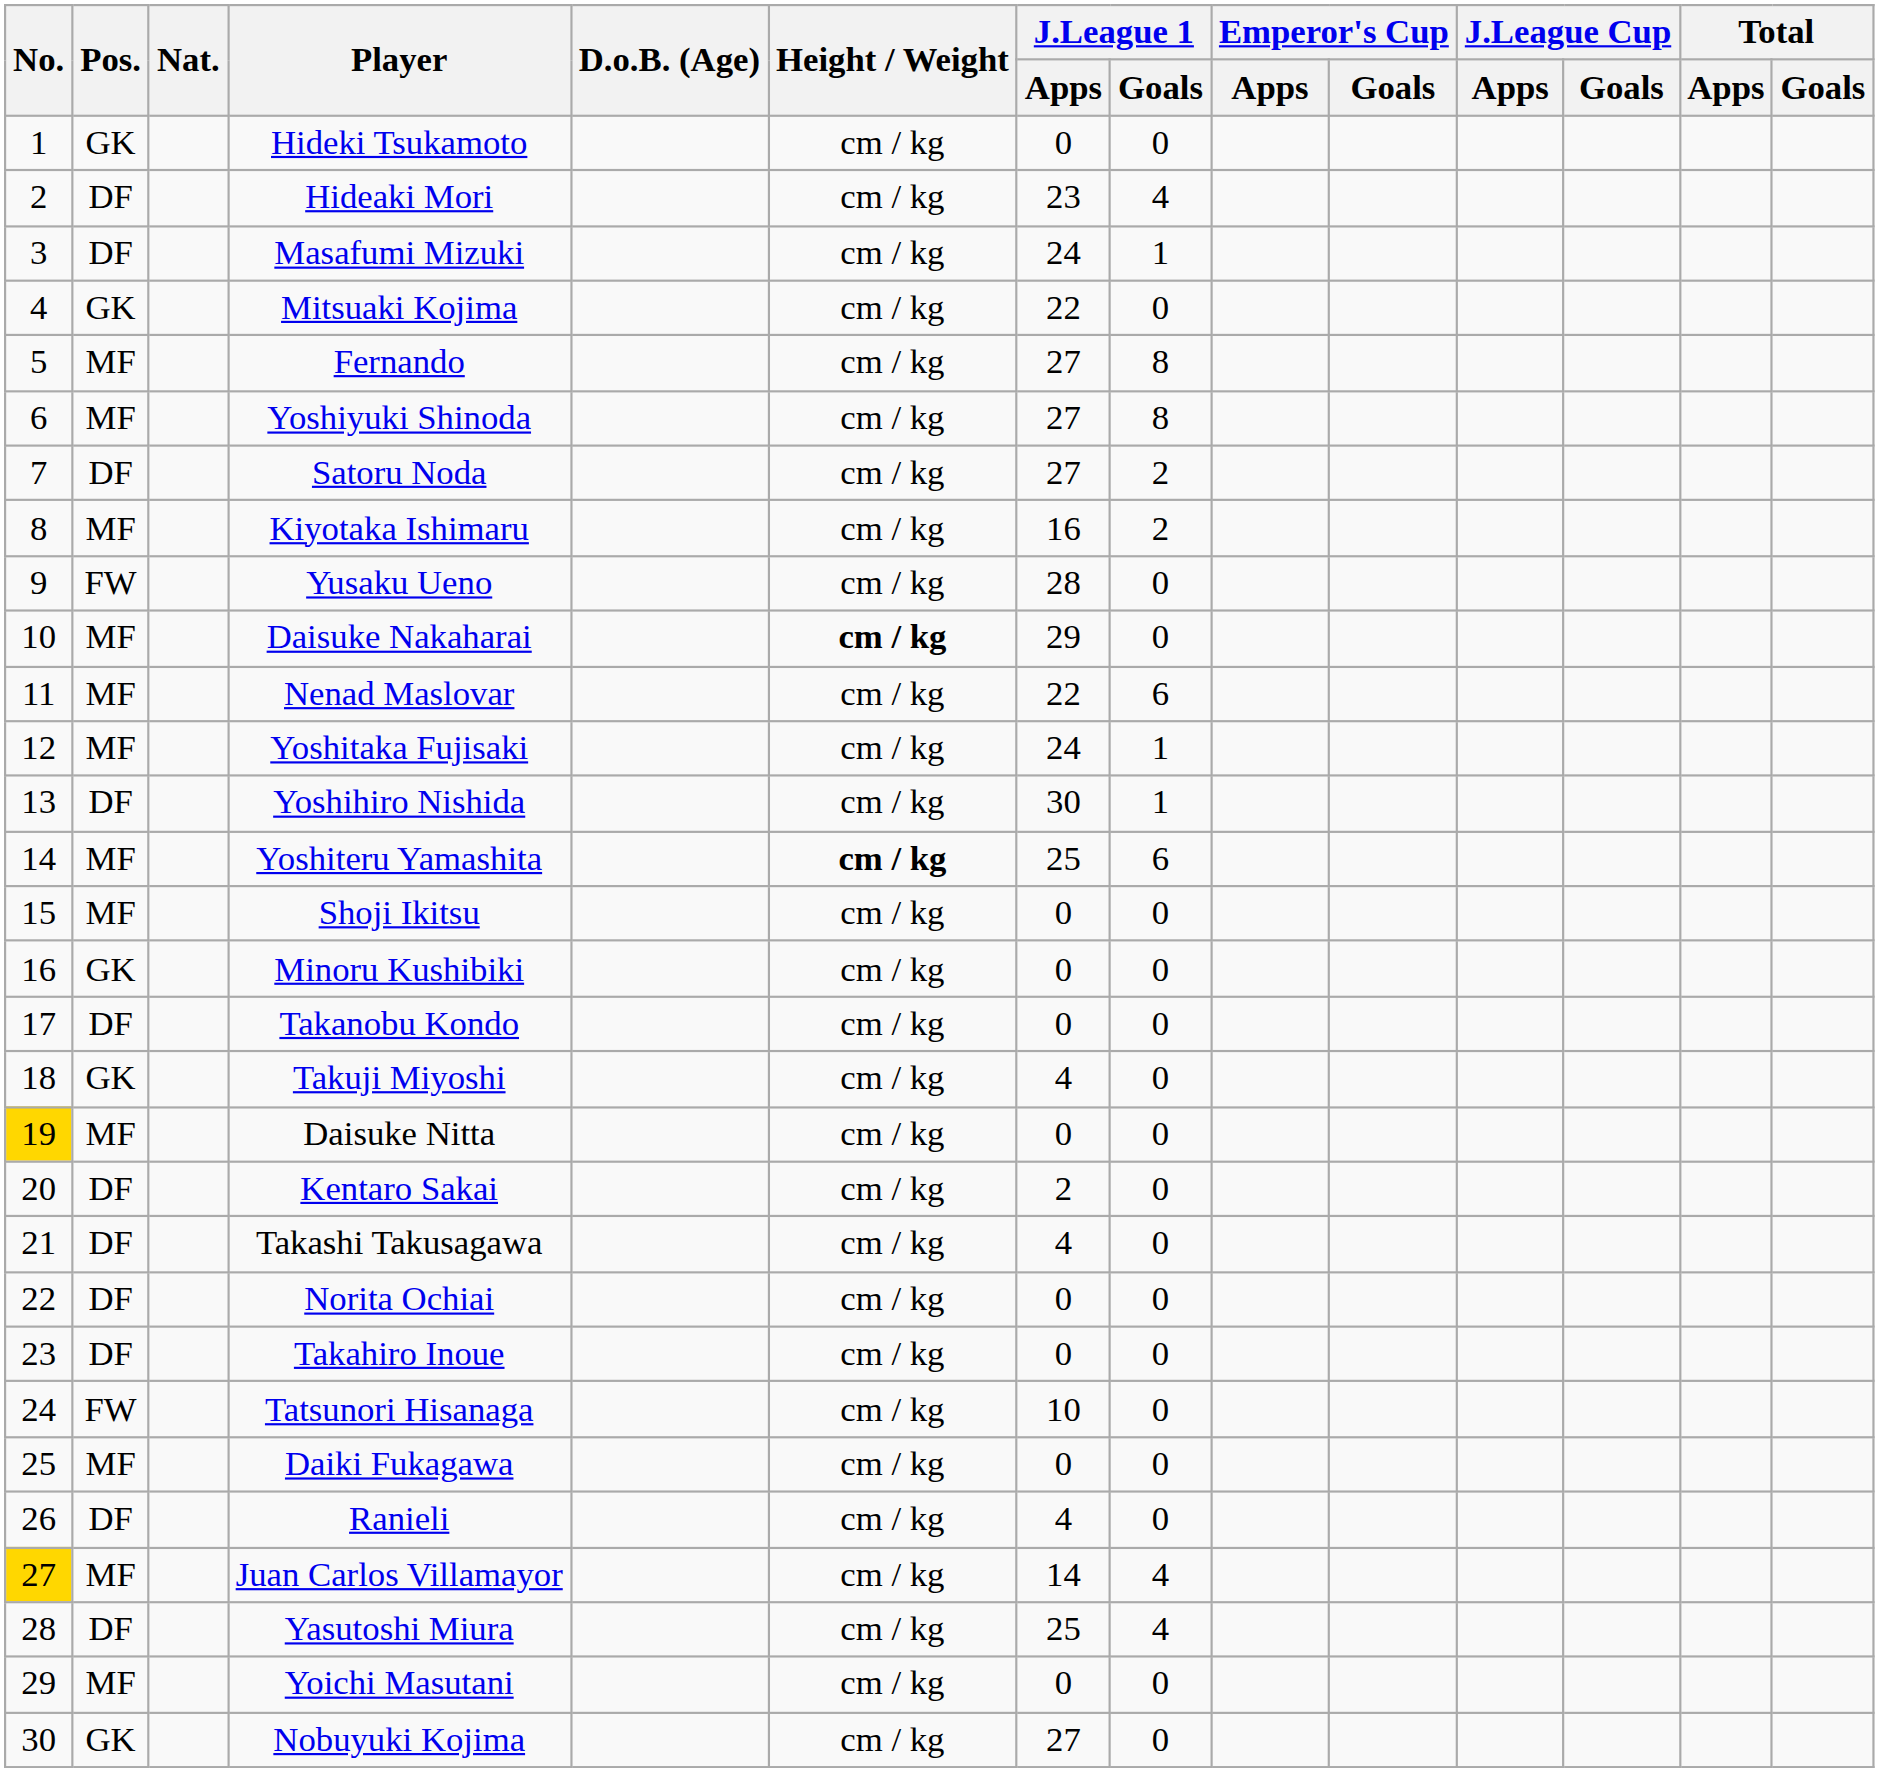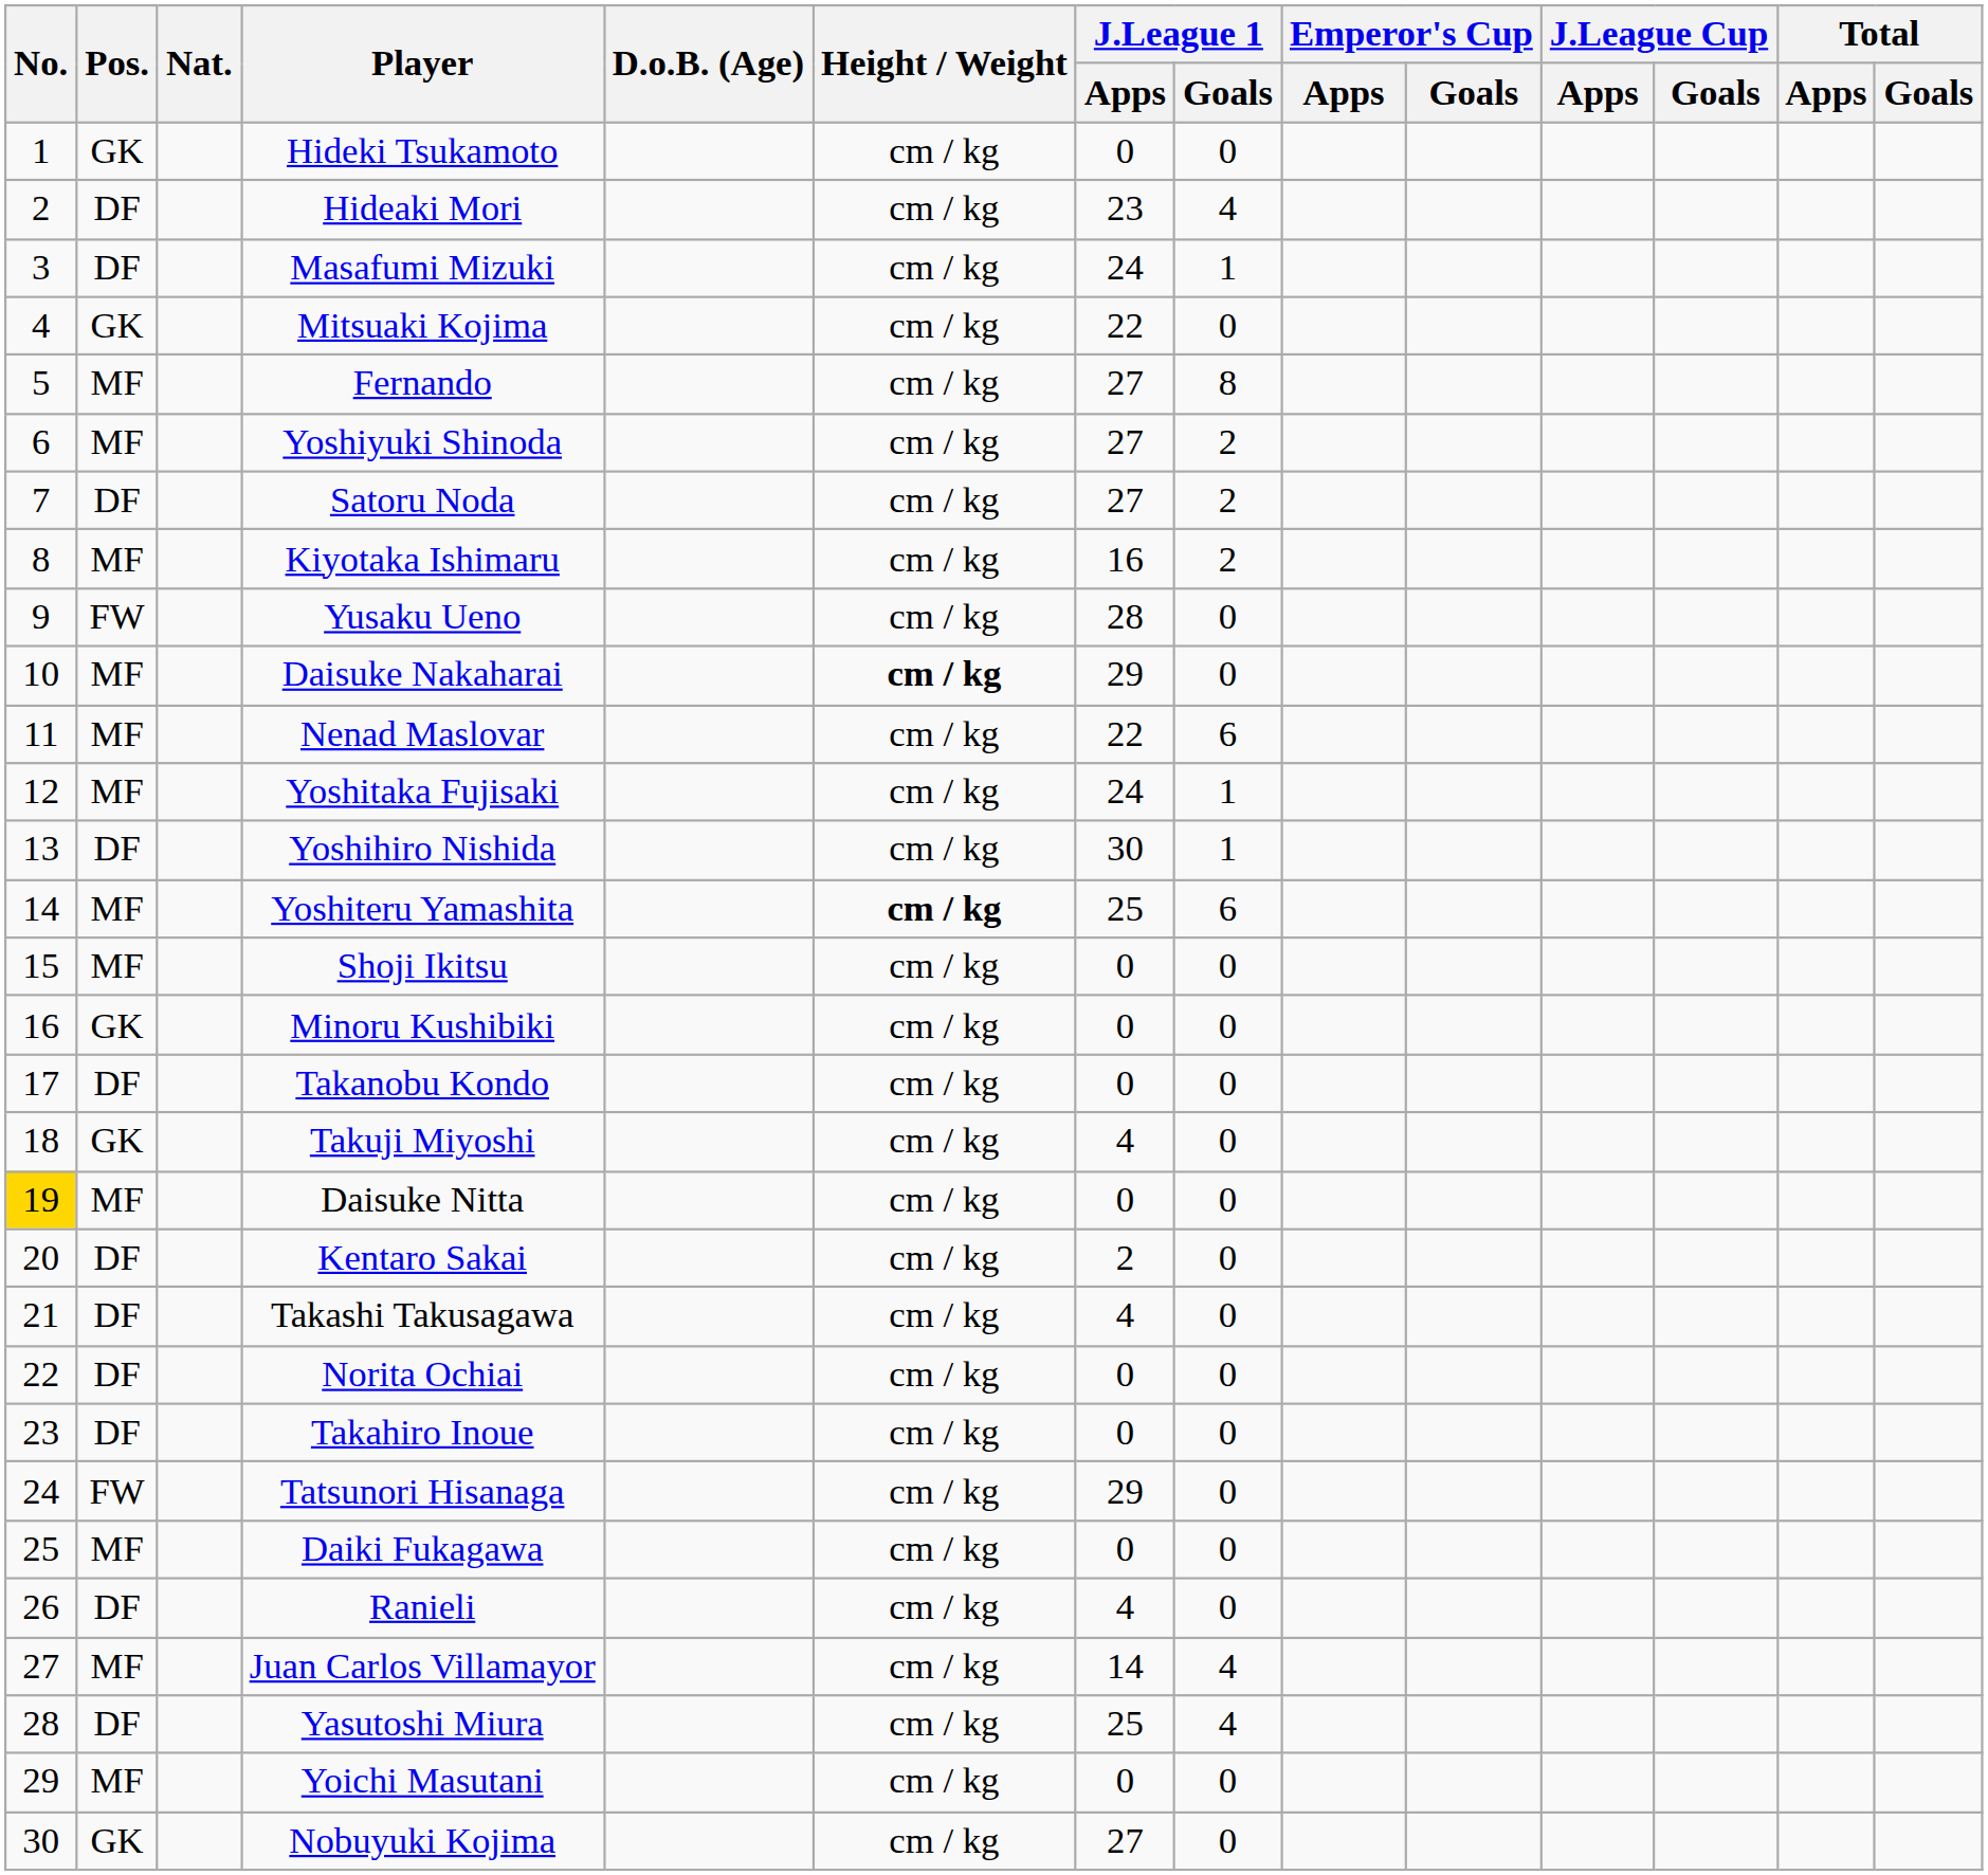 <table class="wikitable" style="text-align:center;">
 <tr>
 <th rowspan="2">No.</th>
 <th rowspan="2">Pos.</th>
 <th rowspan="2">Nat.</th>
 <th rowspan="2">Player</th>
 <th rowspan="2">D.o.B. (Age)</th>
 <th rowspan="2">Height / Weight</th>
 <th colspan="2"><a href='#'>J.League 1</a></th>
 <th colspan="2"><a href='#'>Emperor's Cup</a></th>
 <th colspan="2"><a href='#'>J.League Cup</a></th>
 <th colspan="2">Total</th>
 </tr>
 <tr>
 <th>Apps</th>
 <th>Goals</th>
 <th>Apps</th>
 <th>Goals</th>
 <th>Apps</th>
 <th>Goals</th>
 <th>Apps</th>
 <th>Goals</th>
 </tr>
 <tr>
 <td>1</td>
 <td>GK</td>
 <td></td>
 <td><a href='#'>Hideki Tsukamoto</a></td>
 <td></td>
 <td>cm / kg</td>
 <td>0</td>
 <td>0</td>
 <td></td>
 <td></td>
 <td></td>
 <td></td>
 <td></td>
 <td></td>
 </tr>
 <tr>
 <td>2</td>
 <td>DF</td>
 <td></td>
 <td><a href='#'>Hideaki Mori</a></td>
 <td></td>
 <td>cm / kg</td>
 <td>23</td>
 <td>4</td>
 <td></td>
 <td></td>
 <td></td>
 <td></td>
 <td></td>
 <td></td>
 </tr>
 <tr>
 <td>3</td>
 <td>DF</td>
 <td></td>
 <td><a href='#'>Masafumi Mizuki</a></td>
 <td></td>
 <td>cm / kg</td>
 <td>24</td>
 <td>1</td>
 <td></td>
 <td></td>
 <td></td>
 <td></td>
 <td></td>
 <td></td>
 </tr>
 <tr>
 <td>4</td>
 <td>GK</td>
 <td></td>
 <td><a href='#'>Mitsuaki Kojima</a></td>
 <td></td>
 <td>cm / kg</td>
 <td>22</td>
 <td>0</td>
 <td></td>
 <td></td>
 <td></td>
 <td></td>
 <td></td>
 <td></td>
 </tr>
 <tr>
 <td>5</td>
 <td>MF</td>
 <td></td>
 <td><a href='#'>Fernando</a></td>
 <td></td>
 <td>cm / kg</td>
 <td>27</td>
 <td>8</td>
 <td></td>
 <td></td>
 <td></td>
 <td></td>
 <td></td>
 <td></td>
 </tr>
 <tr>
 <td>6</td>
 <td>MF</td>
 <td></td>
 <td><a href='#'>Yoshiyuki Shinoda</a></td>
 <td></td>
 <td>cm / kg</td>
 <td>27</td>
-<td>8</td>
+<td>2</td>
 <td></td>
 <td></td>
 <td></td>
 <td></td>
 <td></td>
 <td></td>
 </tr>
 <tr>
 <td>7</td>
 <td>DF</td>
 <td></td>
 <td><a href='#'>Satoru Noda</a></td>
 <td></td>
 <td>cm / kg</td>
 <td>27</td>
 <td>2</td>
 <td></td>
 <td></td>
 <td></td>
 <td></td>
 <td></td>
 <td></td>
 </tr>
 <tr>
 <td>8</td>
 <td>MF</td>
 <td></td>
 <td><a href='#'>Kiyotaka Ishimaru</a></td>
 <td></td>
 <td>cm / kg</td>
 <td>16</td>
 <td>2</td>
 <td></td>
 <td></td>
 <td></td>
 <td></td>
 <td></td>
 <td></td>
 </tr>
 <tr>
 <td>9</td>
 <td>FW</td>
 <td></td>
 <td><a href='#'>Yusaku Ueno</a></td>
 <td></td>
 <td>cm / kg</td>
 <td>28</td>
 <td>0</td>
 <td></td>
 <td></td>
 <td></td>
 <td></td>
 <td></td>
 <td></td>
 </tr>
 <tr>
 <td>10</td>
 <td>MF</td>
 <td></td>
 <td><a href='#'>Daisuke Nakaharai</a></td>
 <td></td>
 <td><strong>cm / kg</strong></td>
 <td>29</td>
 <td>0</td>
 <td></td>
 <td></td>
 <td></td>
 <td></td>
 <td></td>
 <td></td>
 </tr>
 <tr>
 <td>11</td>
 <td>MF</td>
 <td></td>
 <td><a href='#'>Nenad Maslovar</a></td>
 <td></td>
 <td>cm / kg</td>
 <td>22</td>
 <td>6</td>
 <td></td>
 <td></td>
 <td></td>
 <td></td>
 <td></td>
 <td></td>
 </tr>
 <tr>
 <td>12</td>
 <td>MF</td>
 <td></td>
 <td><a href='#'>Yoshitaka Fujisaki</a></td>
 <td></td>
 <td>cm / kg</td>
 <td>24</td>
 <td>1</td>
 <td></td>
 <td></td>
 <td></td>
 <td></td>
 <td></td>
 <td></td>
 </tr>
 <tr>
 <td>13</td>
 <td>DF</td>
 <td></td>
 <td><a href='#'>Yoshihiro Nishida</a></td>
 <td></td>
 <td>cm / kg</td>
 <td>30</td>
 <td>1</td>
 <td></td>
 <td></td>
 <td></td>
 <td></td>
 <td></td>
 <td></td>
 </tr>
 <tr>
 <td>14</td>
 <td>MF</td>
 <td></td>
 <td><a href='#'>Yoshiteru Yamashita</a></td>
 <td></td>
 <td><strong>cm / kg</strong></td>
 <td>25</td>
 <td>6</td>
 <td></td>
 <td></td>
 <td></td>
 <td></td>
 <td></td>
 <td></td>
 </tr>
 <tr>
 <td>15</td>
 <td>MF</td>
 <td></td>
 <td><a href='#'>Shoji Ikitsu</a></td>
 <td></td>
 <td>cm / kg</td>
 <td>0</td>
 <td>0</td>
 <td></td>
 <td></td>
 <td></td>
 <td></td>
 <td></td>
 <td></td>
 </tr>
 <tr>
 <td>16</td>
 <td>GK</td>
 <td></td>
 <td><a href='#'>Minoru Kushibiki</a></td>
 <td></td>
 <td>cm / kg</td>
 <td>0</td>
 <td>0</td>
 <td></td>
 <td></td>
 <td></td>
 <td></td>
 <td></td>
 <td></td>
 </tr>
 <tr>
 <td>17</td>
 <td>DF</td>
 <td></td>
 <td><a href='#'>Takanobu Kondo</a></td>
 <td></td>
 <td>cm / kg</td>
 <td>0</td>
 <td>0</td>
 <td></td>
 <td></td>
 <td></td>
 <td></td>
 <td></td>
 <td></td>
 </tr>
 <tr>
 <td>18</td>
 <td>GK</td>
 <td></td>
 <td><a href='#'>Takuji Miyoshi</a></td>
 <td></td>
 <td>cm / kg</td>
 <td>4</td>
 <td>0</td>
 <td></td>
 <td></td>
 <td></td>
 <td></td>
 <td></td>
 <td></td>
 </tr>
 <tr>
 <td style="background: gold;">19</td>
 <td>MF</td>
 <td></td>
 <td>Daisuke Nitta</td>
 <td></td>
 <td>cm / kg</td>
 <td>0</td>
 <td>0</td>
 <td></td>
 <td></td>
 <td></td>
 <td></td>
 <td></td>
 <td></td>
 </tr>
 <tr>
 <td>20</td>
 <td>DF</td>
 <td></td>
 <td><a href='#'>Kentaro Sakai</a></td>
 <td></td>
 <td>cm / kg</td>
 <td>2</td>
 <td>0</td>
 <td></td>
 <td></td>
 <td></td>
 <td></td>
 <td></td>
 <td></td>
 </tr>
 <tr>
 <td>21</td>
 <td>DF</td>
 <td></td>
 <td>Takashi Takusagawa</td>
 <td></td>
 <td>cm / kg</td>
 <td>4</td>
 <td>0</td>
 <td></td>
 <td></td>
 <td></td>
 <td></td>
 <td></td>
 <td></td>
 </tr>
 <tr>
 <td>22</td>
 <td>DF</td>
 <td></td>
 <td><a href='#'>Norita Ochiai</a></td>
 <td></td>
 <td>cm / kg</td>
 <td>0</td>
 <td>0</td>
 <td></td>
 <td></td>
 <td></td>
 <td></td>
 <td></td>
 <td></td>
 </tr>
 <tr>
 <td>23</td>
 <td>DF</td>
 <td></td>
 <td><a href='#'>Takahiro Inoue</a></td>
 <td></td>
 <td>cm / kg</td>
 <td>0</td>
 <td>0</td>
 <td></td>
 <td></td>
 <td></td>
 <td></td>
 <td></td>
 <td></td>
 </tr>
 <tr>
 <td>24</td>
 <td>FW</td>
 <td></td>
 <td><a href='#'>Tatsunori Hisanaga</a></td>
 <td></td>
 <td>cm / kg</td>
-<td>10</td>
+<td>29</td>
 <td>0</td>
 <td></td>
 <td></td>
 <td></td>
 <td></td>
 <td></td>
 <td></td>
 </tr>
 <tr>
 <td>25</td>
 <td>MF</td>
 <td></td>
 <td><a href='#'>Daiki Fukagawa</a></td>
 <td></td>
 <td>cm / kg</td>
 <td>0</td>
 <td>0</td>
 <td></td>
 <td></td>
 <td></td>
 <td></td>
 <td></td>
 <td></td>
 </tr>
 <tr>
 <td>26</td>
 <td>DF</td>
 <td></td>
 <td><a href='#'>Ranieli</a></td>
 <td></td>
 <td>cm / kg</td>
 <td>4</td>
 <td>0</td>
 <td></td>
 <td></td>
 <td></td>
 <td></td>
 <td></td>
 <td></td>
 </tr>
 <tr>
-<td style="background: gold;">27</td>
+<td>27</td>
 <td>MF</td>
 <td></td>
 <td><a href='#'>Juan Carlos Villamayor</a></td>
 <td></td>
 <td>cm / kg</td>
 <td>14</td>
 <td>4</td>
 <td></td>
 <td></td>
 <td></td>
 <td></td>
 <td></td>
 <td></td>
 </tr>
 <tr>
 <td>28</td>
 <td>DF</td>
 <td></td>
 <td><a href='#'>Yasutoshi Miura</a></td>
 <td></td>
 <td>cm / kg</td>
 <td>25</td>
 <td>4</td>
 <td></td>
 <td></td>
 <td></td>
 <td></td>
 <td></td>
 <td></td>
 </tr>
 <tr>
 <td>29</td>
 <td>MF</td>
 <td></td>
 <td><a href='#'>Yoichi Masutani</a></td>
 <td></td>
 <td>cm / kg</td>
 <td>0</td>
 <td>0</td>
 <td></td>
 <td></td>
 <td></td>
 <td></td>
 <td></td>
 <td></td>
 </tr>
 <tr>
 <td>30</td>
 <td>GK</td>
 <td></td>
 <td><a href='#'>Nobuyuki Kojima</a></td>
 <td></td>
 <td>cm / kg</td>
 <td>27</td>
 <td>0</td>
 <td></td>
 <td></td>
 <td></td>
 <td></td>
 <td></td>
 <td></td>
 </tr>
 </table>
